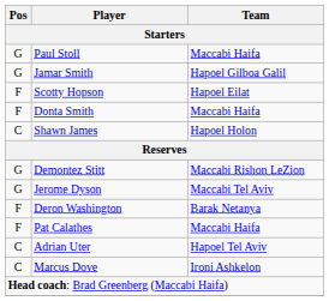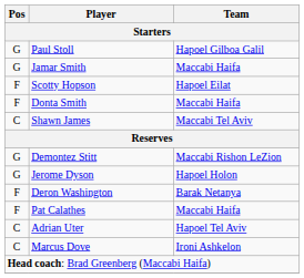 <table class="wikitable" style="text-align:center; font-size:90%">
 <tr>
 <th scope="col" style="width:25px;">Pos</th>
 <th scope="col" style="width:185px;">Player</th>
 <th scope="col" style="width:160px;">Team</th>
 </tr>
 <tr>
 <th scope="col" colspan="5">Starters</th>
 </tr>
 <tr>
 <td>G</td>
 <td style="text-align:left"> <a href='#'>Paul Stoll</a></td>
-<td style="text-align:left"><a href='#'>Maccabi Haifa</a></td>
+<td style="text-align:left"><a href='#'>Hapoel Gilboa Galil</a></td>
 </tr>
 <tr>
 <td>G</td>
 <td style="text-align:left"> <a href='#'>Jamar Smith</a></td>
-<td style="text-align:left"><a href='#'>Hapoel Gilboa Galil</a></td>
+<td style="text-align:left"><a href='#'>Maccabi Haifa</a></td>
 </tr>
 <tr>
 <td>F</td>
 <td style="text-align:left"> <a href='#'>Scotty Hopson</a></td>
 <td style="text-align:left"><a href='#'>Hapoel Eilat</a></td>
 </tr>
 <tr>
 <td>F</td>
 <td style="text-align:left"> <a href='#'>Donta Smith</a></td>
 <td style="text-align:left"><a href='#'>Maccabi Haifa</a></td>
 </tr>
 <tr>
 <td>C</td>
 <td style="text-align:left"> <a href='#'>Shawn James</a></td>
-<td style="text-align:left"><a href='#'>Hapoel Holon</a></td>
+<td style="text-align:left"><a href='#'>Maccabi Tel Aviv</a></td>
 </tr>
 <tr>
 <th scope="col" colspan="5">Reserves</th>
 </tr>
 <tr>
 <td>G</td>
 <td style="text-align:left"> <a href='#'>Demontez Stitt</a></td>
 <td style="text-align:left"><a href='#'>Maccabi Rishon LeZion</a></td>
 </tr>
 <tr>
 <td>G</td>
 <td style="text-align:left"> <a href='#'>Jerome Dyson</a></td>
-<td style="text-align:left"><a href='#'>Maccabi Tel Aviv</a></td>
+<td style="text-align:left"><a href='#'>Hapoel Holon</a></td>
 </tr>
 <tr>
 <td>F</td>
 <td style="text-align:left"> <a href='#'>Deron Washington</a></td>
 <td style="text-align:left"><a href='#'>Barak Netanya</a></td>
 </tr>
 <tr>
 <td>F</td>
 <td style="text-align:left"> <a href='#'>Pat Calathes</a></td>
 <td style="text-align:left"><a href='#'>Maccabi Haifa</a></td>
 </tr>
 <tr>
 <td>C</td>
 <td style="text-align:left"> <a href='#'>Adrian Uter</a></td>
 <td style="text-align:left"><a href='#'>Hapoel Tel Aviv</a></td>
 </tr>
 <tr>
 <td>C</td>
 <td style="text-align:left"> <a href='#'>Marcus Dove</a></td>
 <td style="text-align:left"><a href='#'>Ironi Ashkelon</a></td>
 </tr>
 <tr>
 <td style="text-align:left" colspan="5"><strong>Head coach</strong>: <a href='#'>Brad Greenberg</a> (<a href='#'>Maccabi Haifa</a>)</td>
 </tr>
 <tr>
 </tr>
 </table>
